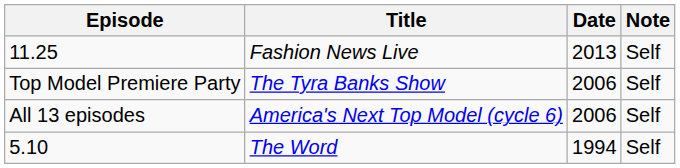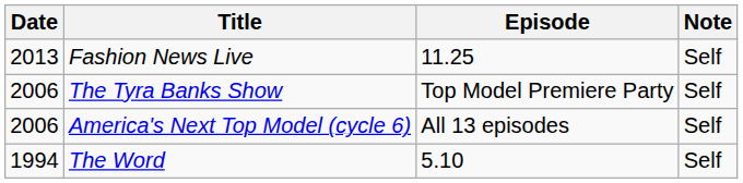 <table class="wikitable">
 <tr>
+<th>Date</th>
+<th>Title</th>
 <th>Episode</th>
-<th>Title</th>
-<th>Date</th>
 <th>Note</th>
 </tr>
 <tr>
+<td>2013</td>
+<td><em>Fashion News Live</em></td>
 <td>11.25</td>
-<td><em>Fashion News Live</em></td>
-<td>2013</td>
 <td>Self</td>
 </tr>
 <tr>
+<td>2006</td>
+<td><em><a href='#'>The Tyra Banks Show</a></em></td>
 <td>Top Model Premiere Party</td>
-<td><em><a href='#'>The Tyra Banks Show</a></em></td>
-<td>2006</td>
 <td>Self</td>
 </tr>
 <tr>
+<td>2006</td>
+<td><em><a href='#'>America's Next Top Model (cycle 6)</a></em></td>
 <td>All 13 episodes</td>
-<td><em><a href='#'>America's Next Top Model (cycle 6)</a></em></td>
-<td>2006</td>
 <td>Self</td>
 </tr>
 <tr>
+<td>1994</td>
+<td><em><a href='#'>The Word</a></em></td>
 <td>5.10</td>
-<td><em><a href='#'>The Word</a></em></td>
-<td>1994</td>
 <td>Self</td>
 </tr>
 </table>
